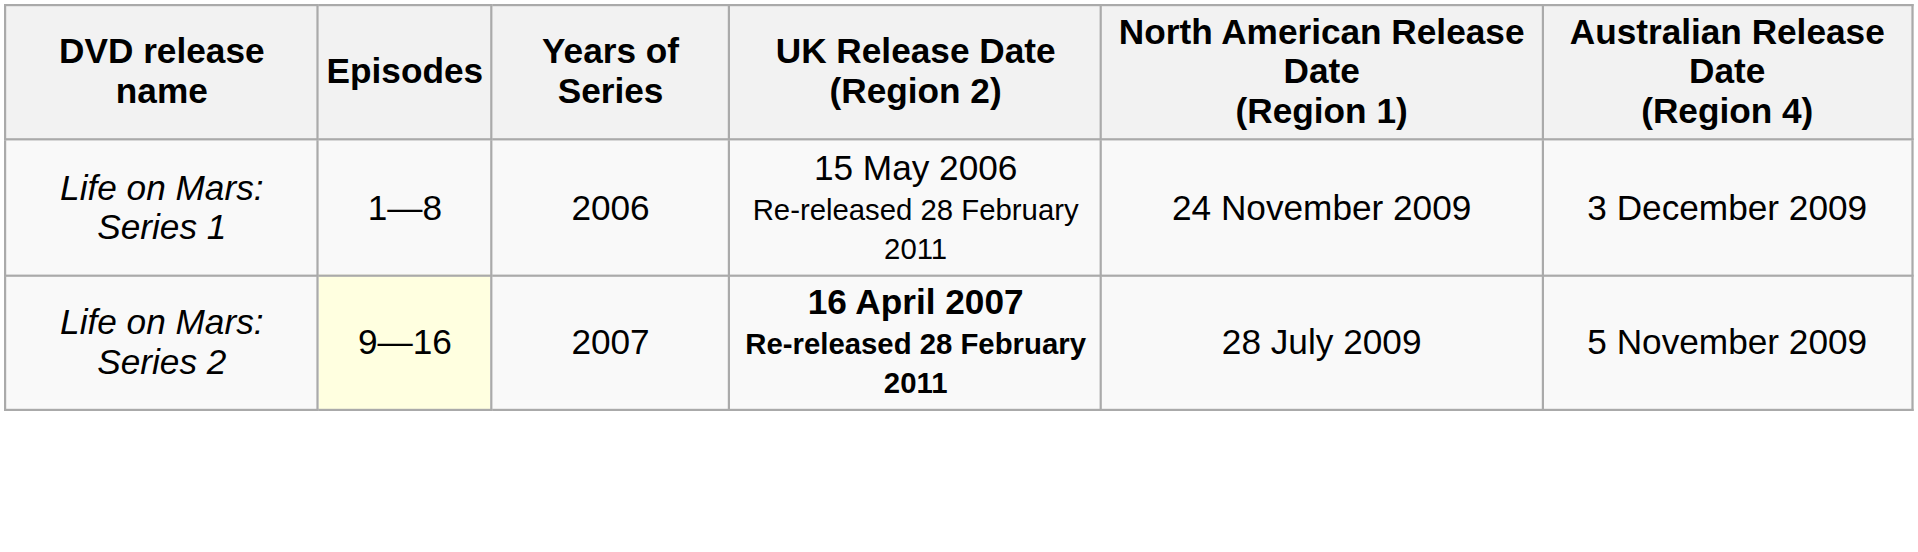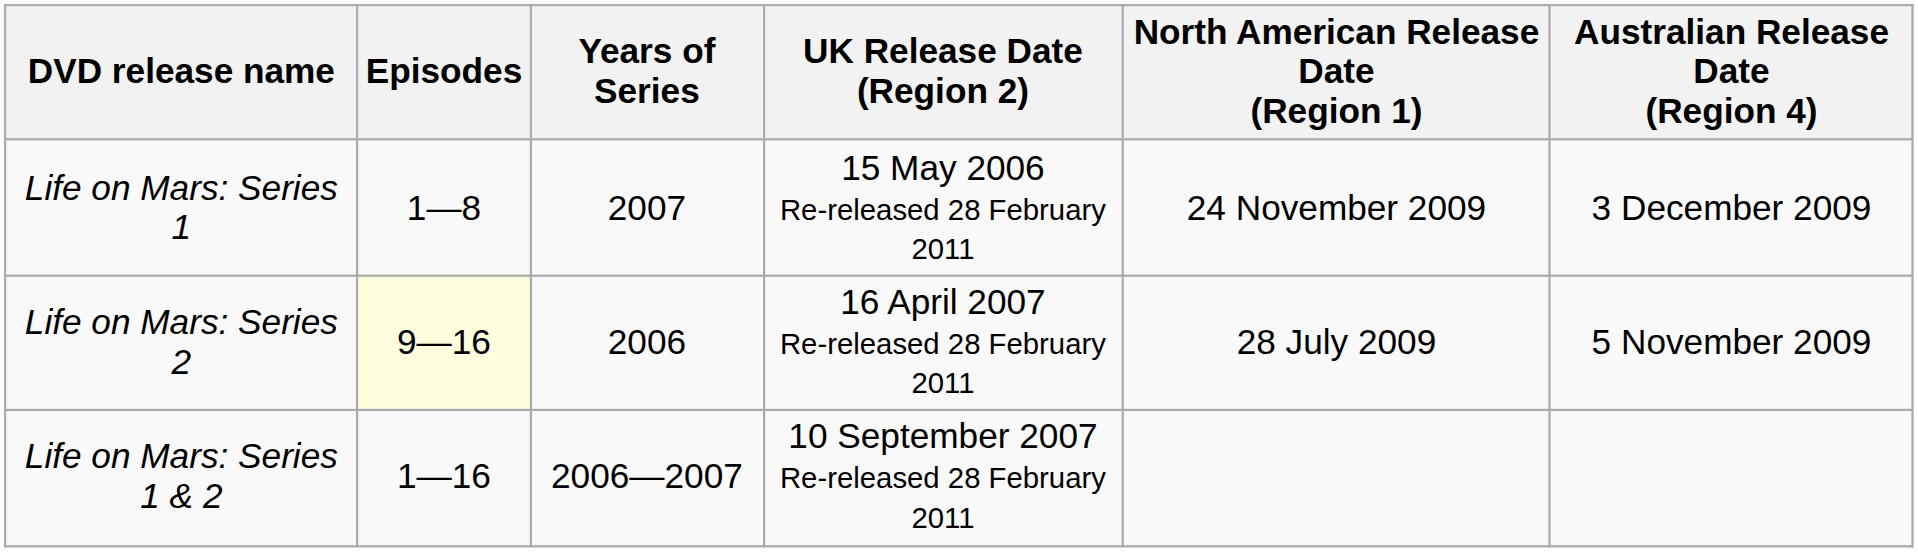 <table Class="wikitable">
 <tr>
 <th>DVD release name</th>
 <th>Episodes</th>
 <th>Years of Series</th>
 <th>UK Release Date<br>(Region 2)</th>
 <th>North American Release Date<br>(Region 1)</th>
 <th>Australian Release Date<br>(Region 4)</th>
 </tr>
 <tr>
 <td rowspan="1" style="text-align:center;"><em>Life on Mars: Series 1</em></td>
 <td style="text-align:center;">1—8</td>
-<td rowspan="1" style="text-align:center;">2006</td>
+<td rowspan="1" style="text-align:center;">2007</td>
 <td style="text-align:center;">15 May 2006<br><small>Re-released 28 February 2011</small></td>
 <td rowspan="1" style="text-align:center;">24 November 2009</td>
 <td rowspan="1" style="text-align:center;">3 December 2009</td>
 </tr>
 <tr>
 <td rowspan="1" style="text-align:center;"><em>Life on Mars: Series 2</em></td>
 <td style="background: lightyellow; text-align:center;">9—16</td>
-<td rowspan="1" style="text-align:center;">2007</td>
-<td style="text-align:center;"><strong>16 April 2007<br><small>Re-released 28 February 2011</small></strong></td>
+<td rowspan="1" style="text-align:center;">2006</td>
+<td style="text-align:center;">16 April 2007<br><small>Re-released 28 February 2011</small></td>
 <td rowspan="1" style="text-align:center;">28 July 2009</td>
 <td rowspan="1" style="text-align:center;">5 November 2009</td>
 </tr>
+<tr>
+<td rowspan="1" style="text-align:center;"><em>Life on Mars: Series 1 & 2</em></td>
+<td style="text-align:center;">1—16</td>
+<td rowspan="1" style="text-align:center;">2006—2007</td>
+<td style="text-align:center;">10 September 2007<br><small>Re-released 28 February 2011</small></td>
+<td></td>
+<td></td>
+</tr>
 </table>
